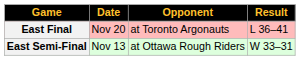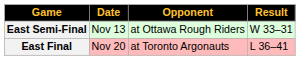 <table class="wikitable sortable">
 <tr>
 <th style="background:black;color:#FFC12D;">Game</th>
 <th style="background:black;color:#FFC12D;">Date</th>
 <th style="background:black;color:#FFC12D;">Opponent</th>
 <th style="background:black;color:#FFC12D;">Result</th>
 </tr>
+<tr style="background:#ddffdd">
+<th>East Semi-Final</th>
+<td>Nov 13</td>
+<td>at Ottawa Rough Riders</td>
+<td>W 33–31</td>
+</tr>
 <tr style="background:#ffbbbb">
 <th>East Final</th>
 <td>Nov 20</td>
 <td>at Toronto Argonauts</td>
 <td>L 36–41</td>
 </tr>
-<tr style="background:#ddffdd">
-<th>East Semi-Final</th>
-<td>Nov 13</td>
-<td>at Ottawa Rough Riders</td>
-<td>W 33–31</td>
-</tr>
 </table>
